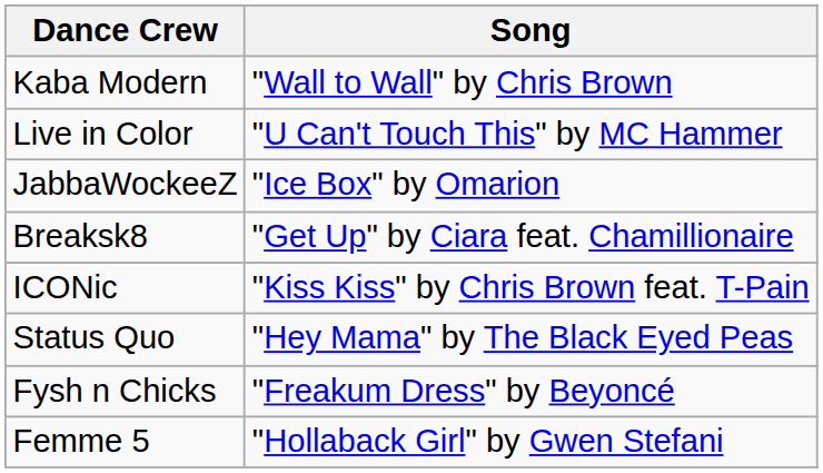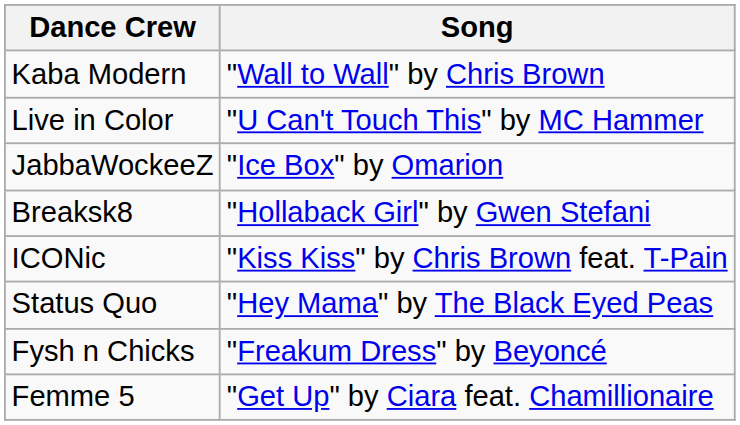 <table class="wikitable" style="white-space:nowrap;" fixed;">
 <tr>
 <th>Dance Crew</th>
 <th>Song</th>
 </tr>
 <tr>
 <td>Kaba Modern</td>
 <td>"<a href='#'>Wall to Wall</a>" by <a href='#'>Chris Brown</a></td>
 </tr>
 <tr>
 <td>Live in Color</td>
 <td>"<a href='#'>U Can't Touch This</a>" by <a href='#'>MC Hammer</a></td>
 </tr>
 <tr>
 <td>JabbaWockeeZ</td>
 <td>"<a href='#'>Ice Box</a>" by <a href='#'>Omarion</a></td>
 </tr>
 <tr>
 <td>Breaksk8</td>
-<td>"<a href='#'>Get Up</a>" by <a href='#'>Ciara</a> feat. <a href='#'>Chamillionaire</a></td>
+<td>"<a href='#'>Hollaback Girl</a>" by <a href='#'>Gwen Stefani</a></td>
 </tr>
 <tr>
 <td>ICONic</td>
 <td>"<a href='#'>Kiss Kiss</a>" by <a href='#'>Chris Brown</a> feat. <a href='#'>T-Pain</a></td>
 </tr>
 <tr>
 <td>Status Quo</td>
 <td>"<a href='#'>Hey Mama</a>" by <a href='#'>The Black Eyed Peas</a></td>
 </tr>
 <tr>
 <td>Fysh n Chicks</td>
 <td>"<a href='#'>Freakum Dress</a>" by <a href='#'>Beyoncé</a></td>
 </tr>
 <tr>
 <td>Femme 5</td>
-<td>"<a href='#'>Hollaback Girl</a>" by <a href='#'>Gwen Stefani</a></td>
+<td>"<a href='#'>Get Up</a>" by <a href='#'>Ciara</a> feat. <a href='#'>Chamillionaire</a></td>
 </tr>
 </table>
